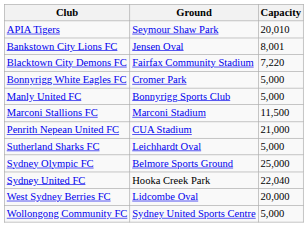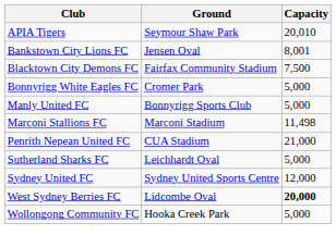 <table class="wikitable sortable"">
 <tr>
 <th>Club</th>
 <th>Ground</th>
 <th>Capacity</th>
 </tr>
 <tr>
 <td><a href='#'>APIA Tigers</a></td>
 <td><a href='#'>Seymour Shaw Park</a></td>
 <td>20,010</td>
 </tr>
 <tr>
 <td><a href='#'>Bankstown City Lions FC</a></td>
 <td><a href='#'>Jensen Oval</a></td>
 <td>8,001</td>
 </tr>
 <tr>
 <td><a href='#'>Blacktown City Demons FC</a></td>
 <td><a href='#'>Fairfax Community Stadium</a></td>
-<td>7,220</td>
+<td>7,500</td>
 </tr>
 <tr>
 <td><a href='#'>Bonnyrigg White Eagles FC</a></td>
 <td><a href='#'>Cromer Park</a></td>
 <td>5,000</td>
 </tr>
 <tr>
 <td><a href='#'>Manly United FC</a></td>
 <td><a href='#'>Bonnyrigg Sports Club</a></td>
 <td>5,000</td>
 </tr>
 <tr>
 <td><a href='#'>Marconi Stallions FC</a></td>
 <td><a href='#'>Marconi Stadium</a></td>
-<td>11,500</td>
+<td>11,498</td>
 </tr>
 <tr>
 <td><a href='#'>Penrith Nepean United FC</a></td>
 <td><a href='#'>CUA Stadium</a></td>
 <td>21,000</td>
 </tr>
 <tr>
 <td><a href='#'>Sutherland Sharks FC</a></td>
 <td><a href='#'>Leichhardt Oval</a></td>
 <td>5,000</td>
 </tr>
 <tr>
-<td><a href='#'>Sydney Olympic FC</a></td>
-<td><a href='#'>Belmore Sports Ground</a></td>
-<td>25,000</td>
-</tr>
-<tr>
 <td><a href='#'>Sydney United FC</a></td>
-<td>Hooka Creek Park</td>
-<td>22,040</td>
+<td><a href='#'>Sydney United Sports Centre</a></td>
+<td>12,000</td>
 </tr>
 <tr>
 <td><a href='#'>West Sydney Berries FC</a></td>
 <td><a href='#'>Lidcombe Oval</a></td>
-<td>20,000</td>
+<td><strong>20,000</strong></td>
 </tr>
 <tr>
 <td><a href='#'>Wollongong Community FC</a></td>
-<td><a href='#'>Sydney United Sports Centre</a></td>
+<td>Hooka Creek Park</td>
 <td>5,000</td>
 </tr>
 </table>
